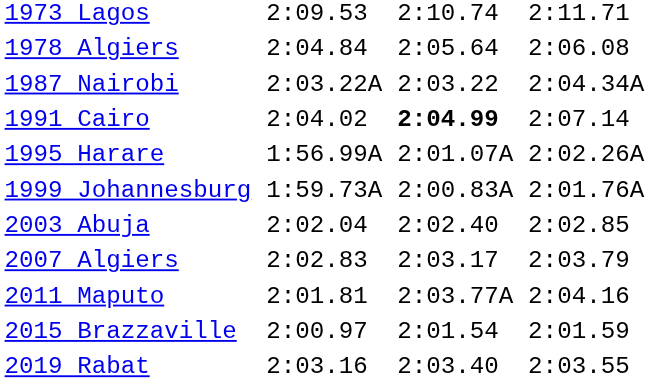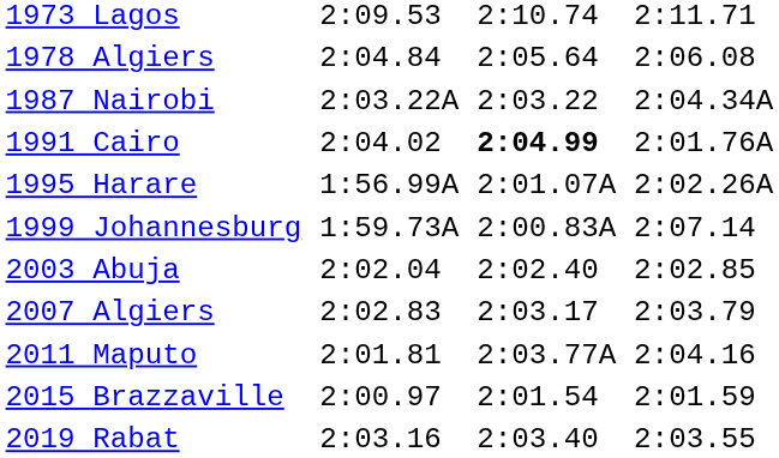 <table>
 <tr valign="top">
 <td><a href='#'>1973 Lagos</a><br></td>
 <td></td>
 <td>2:09.53</td>
 <td></td>
 <td>2:10.74</td>
 <td></td>
 <td>2:11.71</td>
 </tr>
 <tr valign="top">
 <td><a href='#'>1978 Algiers</a><br></td>
 <td></td>
 <td>2:04.84</td>
 <td></td>
 <td>2:05.64</td>
 <td></td>
 <td>2:06.08</td>
 </tr>
 <tr valign="top">
 <td><a href='#'>1987 Nairobi</a><br></td>
 <td></td>
 <td>2:03.22A</td>
 <td></td>
 <td>2:03.22</td>
 <td></td>
 <td>2:04.34A</td>
 </tr>
 <tr valign="top">
 <td><a href='#'>1991 Cairo</a><br></td>
 <td></td>
 <td>2:04.02</td>
 <td></td>
 <td><strong>2:04.99</strong></td>
 <td></td>
-<td>2:07.14</td>
+<td>2:01.76A</td>
 </tr>
 <tr valign="top">
 <td><a href='#'>1995 Harare</a><br></td>
 <td></td>
 <td>1:56.99A</td>
 <td></td>
 <td>2:01.07A</td>
 <td></td>
 <td>2:02.26A</td>
 </tr>
 <tr valign="top">
 <td><a href='#'>1999 Johannesburg</a><br></td>
 <td></td>
 <td>1:59.73A</td>
 <td></td>
 <td>2:00.83A</td>
 <td></td>
-<td>2:01.76A</td>
+<td>2:07.14</td>
 </tr>
 <tr valign="top">
 <td><a href='#'>2003 Abuja</a><br></td>
 <td></td>
 <td>2:02.04</td>
 <td></td>
 <td>2:02.40</td>
 <td></td>
 <td>2:02.85</td>
 </tr>
 <tr valign="top">
 <td><a href='#'>2007 Algiers</a><br></td>
 <td></td>
 <td>2:02.83</td>
 <td></td>
 <td>2:03.17</td>
 <td></td>
 <td>2:03.79</td>
 </tr>
 <tr valign="top">
 <td><a href='#'>2011 Maputo</a><br></td>
 <td></td>
 <td>2:01.81</td>
 <td></td>
 <td>2:03.77A</td>
 <td></td>
 <td>2:04.16</td>
 </tr>
 <tr valign="top">
 <td><a href='#'>2015 Brazzaville</a><br></td>
 <td></td>
 <td>2:00.97</td>
 <td></td>
 <td>2:01.54</td>
 <td></td>
 <td>2:01.59</td>
 </tr>
 <tr valign="top">
 <td><a href='#'>2019 Rabat</a><br></td>
 <td></td>
 <td>2:03.16</td>
 <td></td>
 <td>2:03.40</td>
 <td></td>
 <td>2:03.55</td>
 </tr>
 </table>
